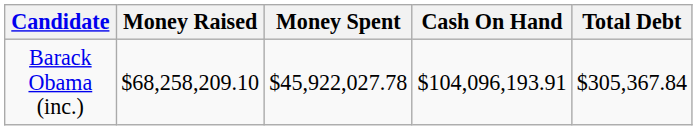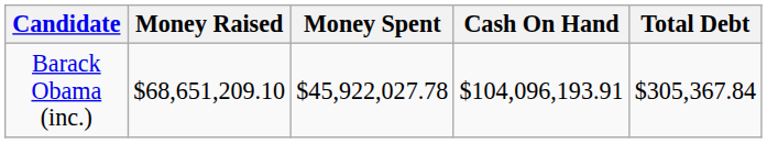 <table class="sortable wikitable" style="text-align:center" width=80%>
 <tr>
 <th><a href='#'>Candidate</a></th>
 <th>Money Raised</th>
 <th>Money Spent</th>
 <th>Cash On Hand</th>
 <th>Total Debt</th>
 </tr>
 <tr>
 <td><a href='#'>Barack Obama</a> (inc.)</td>
-<td>$68,258,209.10</td>
+<td>$68,651,209.10</td>
 <td>$45,922,027.78</td>
 <td>$104,096,193.91</td>
 <td>$305,367.84</td>
 </tr>
 </table>
